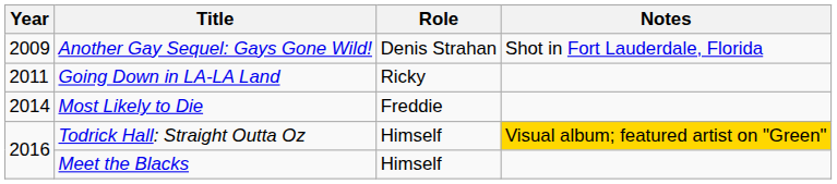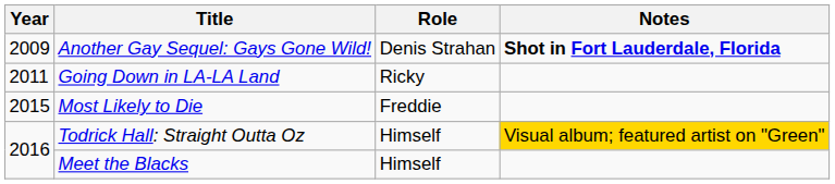 <table class="wikitable">
 <tr>
 <th>Year</th>
 <th>Title</th>
 <th>Role</th>
 <th>Notes</th>
 </tr>
 <tr>
 <td>2009</td>
 <td><em><a href='#'>Another Gay Sequel: Gays Gone Wild!</a></em></td>
 <td>Denis Strahan</td>
-<td>Shot in <a href='#'>Fort Lauderdale, Florida</a></td>
+<td><strong>Shot in <a href='#'>Fort Lauderdale, Florida</a></strong></td>
 </tr>
 <tr>
 <td>2011</td>
 <td><em><a href='#'>Going Down in LA-LA Land</a></em></td>
 <td>Ricky</td>
 <td></td>
 </tr>
 <tr>
-<td>2014</td>
+<td>2015</td>
 <td><em><a href='#'>Most Likely to Die</a></em></td>
 <td>Freddie</td>
 <td></td>
 </tr>
 <tr>
 <td rowspan="2">2016</td>
 <td><em><a href='#'>Todrick Hall</a>: Straight Outta Oz</em></td>
 <td>Himself</td>
 <td style="background: gold;">Visual album; featured artist on "Green"</td>
 </tr>
 <tr>
 <td><em><a href='#'>Meet the Blacks</a></em></td>
 <td>Himself</td>
 <td></td>
 </tr>
 </table>
